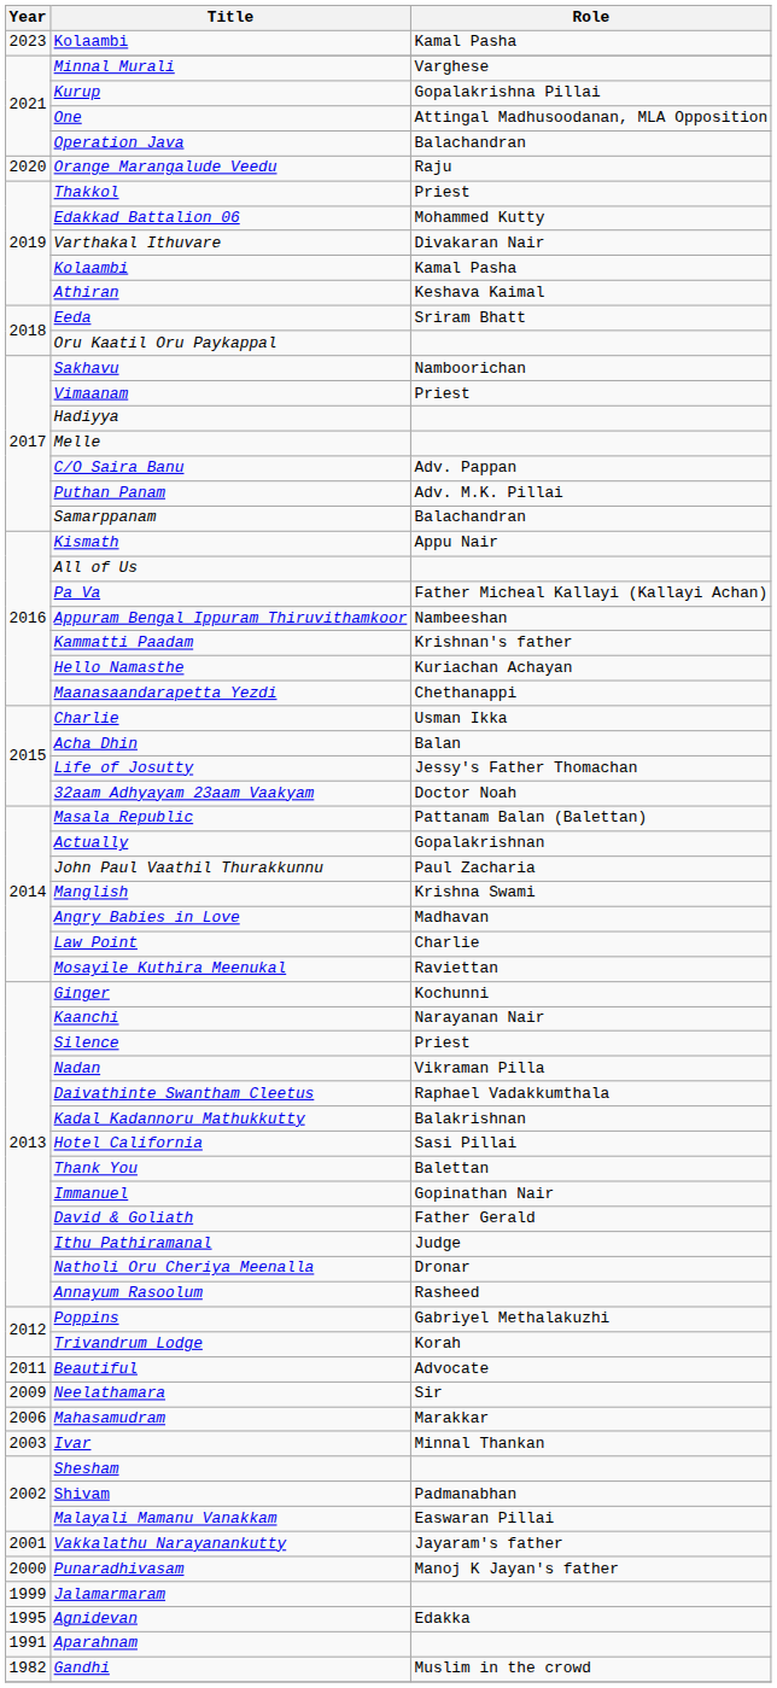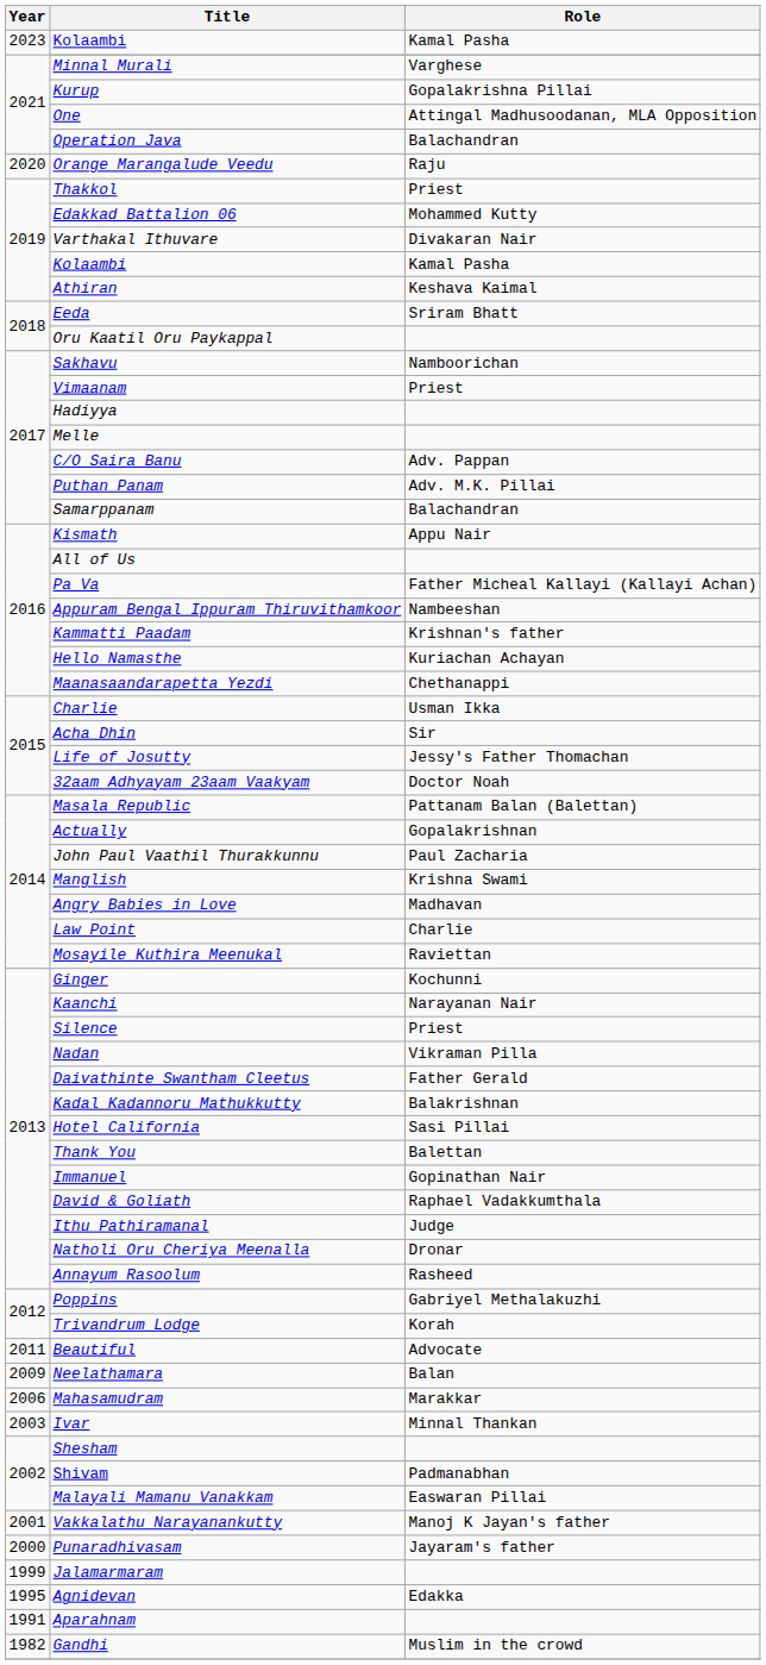 <table class="wikitable" style="font-size: 95%;">
 <tr>
 <th>Year</th>
 <th>Title</th>
 <th>Role</th>
 </tr>
 <tr>
 <td>2023</td>
 <td><a href='#'>Kolaambi</a></td>
 <td>Kamal Pasha</td>
 </tr>
 <tr>
 <td rowspan="5">2021</td>
 </tr>
 <tr>
 <td><em><a href='#'>Minnal Murali</a></em></td>
 <td>Varghese</td>
 </tr>
 <tr>
 <td><em><a href='#'>Kurup</a></em></td>
 <td>Gopalakrishna Pillai</td>
 </tr>
 <tr>
 <td><em><a href='#'>One</a></em></td>
 <td>Attingal Madhusoodanan, MLA Opposition</td>
 </tr>
 <tr>
 <td><em><a href='#'>Operation Java</a></em></td>
 <td>Balachandran</td>
 </tr>
 <tr>
 <td>2020</td>
 <td><em><a href='#'>Orange Marangalude Veedu</a></em></td>
 <td>Raju</td>
 </tr>
 <tr>
 <td rowspan="5">2019</td>
 <td><em><a href='#'>Thakkol</a></em></td>
 <td>Priest</td>
 </tr>
 <tr>
 <td><em><a href='#'>Edakkad Battalion 06</a></em></td>
 <td>Mohammed Kutty</td>
 </tr>
 <tr>
 <td><em>Varthakal Ithuvare</em></td>
 <td>Divakaran Nair</td>
 </tr>
 <tr>
 <td><em><a href='#'>Kolaambi</a></em></td>
 <td>Kamal Pasha</td>
 </tr>
 <tr>
 <td><em><a href='#'>Athiran</a></em></td>
 <td>Keshava Kaimal</td>
 </tr>
 <tr>
 <td rowspan="2">2018</td>
 <td><em><a href='#'>Eeda</a></em></td>
 <td>Sriram Bhatt</td>
 </tr>
 <tr>
 <td><em>Oru Kaatil Oru Paykappal</em></td>
 </tr>
 <tr>
 <td rowspan="7">2017</td>
 <td><em><a href='#'>Sakhavu</a></em></td>
 <td>Namboorichan</td>
 </tr>
 <tr>
 <td><em><a href='#'>Vimaanam</a></em></td>
 <td>Priest</td>
 </tr>
 <tr>
 <td><em>Hadiyya</em></td>
 <td></td>
 </tr>
 <tr>
 <td><em>Melle</em></td>
 <td></td>
 </tr>
 <tr>
 <td><em><a href='#'>C/O Saira Banu</a></em></td>
 <td>Adv. Pappan</td>
 </tr>
 <tr>
 <td><em><a href='#'>Puthan Panam</a></em></td>
 <td>Adv. M.K. Pillai</td>
 </tr>
 <tr>
 <td><em>Samarppanam</em></td>
 <td>Balachandran</td>
 </tr>
 <tr>
 <td rowspan="7">2016</td>
 <td><em><a href='#'>Kismath</a></em></td>
 <td>Appu Nair</td>
 </tr>
 <tr>
 <td><em>All of Us</em></td>
 <td></td>
 </tr>
 <tr>
 <td><em><a href='#'>Pa Va</a></em></td>
 <td>Father Micheal Kallayi (Kallayi Achan)</td>
 </tr>
 <tr>
 <td><em><a href='#'>Appuram Bengal Ippuram Thiruvithamkoor</a></em></td>
 <td>Nambeeshan</td>
 </tr>
 <tr>
 <td><em><a href='#'>Kammatti Paadam</a></em></td>
 <td>Krishnan's father</td>
 </tr>
 <tr>
 <td><em><a href='#'>Hello Namasthe</a></em></td>
 <td>Kuriachan Achayan</td>
 </tr>
 <tr>
 <td><em><a href='#'>Maanasaandarapetta Yezdi</a></em></td>
 <td>Chethanappi</td>
 </tr>
 <tr>
 <td rowspan="4">2015</td>
 <td><em><a href='#'>Charlie</a></em></td>
 <td>Usman Ikka</td>
 </tr>
 <tr>
 <td><em><a href='#'>Acha Dhin</a></em></td>
-<td>Balan</td>
+<td>Sir</td>
 </tr>
 <tr>
 <td><em><a href='#'>Life of Josutty</a></em></td>
 <td>Jessy's Father Thomachan</td>
 </tr>
 <tr>
 <td><em><a href='#'>32aam Adhyayam 23aam Vaakyam</a></em></td>
 <td>Doctor Noah</td>
 </tr>
 <tr>
 <td rowspan="7">2014</td>
 <td><em><a href='#'>Masala Republic</a></em></td>
 <td>Pattanam Balan (Balettan)</td>
 </tr>
 <tr>
 <td><em><a href='#'>Actually</a></em></td>
 <td>Gopalakrishnan</td>
 </tr>
 <tr>
 <td><em>John Paul Vaathil Thurakkunnu</em></td>
 <td>Paul Zacharia</td>
 </tr>
 <tr>
 <td><em><a href='#'>Manglish</a></em></td>
 <td>Krishna Swami</td>
 </tr>
 <tr>
 <td><em><a href='#'>Angry Babies in Love</a></em></td>
 <td>Madhavan</td>
 </tr>
 <tr>
 <td><em><a href='#'>Law Point</a></em></td>
 <td>Charlie</td>
 </tr>
 <tr>
 <td><em><a href='#'>Mosayile Kuthira Meenukal</a></em></td>
 <td>Raviettan</td>
 </tr>
 <tr>
 <td rowspan="13">2013</td>
 <td><em><a href='#'>Ginger</a></em></td>
 <td>Kochunni</td>
 </tr>
 <tr>
 <td><em><a href='#'>Kaanchi</a></em></td>
 <td>Narayanan Nair</td>
 </tr>
 <tr>
 <td><em><a href='#'>Silence</a></em></td>
 <td>Priest</td>
 </tr>
 <tr>
 <td><em><a href='#'>Nadan</a></em></td>
 <td>Vikraman Pilla</td>
 </tr>
 <tr>
 <td><em><a href='#'>Daivathinte Swantham Cleetus</a></em></td>
-<td>Raphael Vadakkumthala</td>
+<td>Father Gerald</td>
 </tr>
 <tr>
 <td><em><a href='#'>Kadal Kadannoru Mathukkutty</a></em></td>
 <td>Balakrishnan</td>
 </tr>
 <tr>
 <td><em><a href='#'>Hotel California</a></em></td>
 <td>Sasi Pillai</td>
 </tr>
 <tr>
 <td><em><a href='#'>Thank You</a></em></td>
 <td>Balettan</td>
 </tr>
 <tr>
 <td><em><a href='#'>Immanuel</a></em></td>
 <td>Gopinathan Nair</td>
 </tr>
 <tr>
 <td><em><a href='#'>David & Goliath</a></em></td>
-<td>Father Gerald</td>
+<td>Raphael Vadakkumthala</td>
 </tr>
 <tr>
 <td><em><a href='#'>Ithu Pathiramanal</a></em></td>
 <td>Judge</td>
 </tr>
 <tr>
 <td><em><a href='#'>Natholi Oru Cheriya Meenalla</a></em></td>
 <td>Dronar</td>
 </tr>
 <tr>
 <td><em><a href='#'>Annayum Rasoolum</a></em></td>
 <td>Rasheed</td>
 </tr>
 <tr>
 <td rowspan="2">2012</td>
 <td><em><a href='#'>Poppins</a></em></td>
 <td>Gabriyel Methalakuzhi</td>
 </tr>
 <tr>
 <td><em><a href='#'>Trivandrum Lodge</a></em></td>
 <td>Korah</td>
 </tr>
 <tr>
 <td rowspan="1">2011</td>
 <td><em><a href='#'>Beautiful</a></em></td>
 <td>Advocate</td>
 </tr>
 <tr>
 <td rowspan="1">2009</td>
 <td><em><a href='#'>Neelathamara</a></em></td>
-<td>Sir</td>
+<td>Balan</td>
 </tr>
 <tr>
 <td rowspan="1">2006</td>
 <td><em><a href='#'>Mahasamudram</a></em></td>
 <td>Marakkar</td>
 </tr>
 <tr>
 <td rowspan="1">2003</td>
 <td><em><a href='#'>Ivar</a></em></td>
 <td>Minnal Thankan</td>
 </tr>
 <tr>
 <td rowspan="3">2002</td>
 <td><em><a href='#'>Shesham</a></em></td>
 <td></td>
 </tr>
 <tr>
 <td><em><a href='#'></em>Shivam<em></a> </em></td>
 <td>Padmanabhan</td>
 </tr>
 <tr>
 <td><em><a href='#'>Malayali Mamanu Vanakkam</a></em></td>
 <td>Easwaran Pillai</td>
 </tr>
 <tr>
 <td rowspan="1">2001</td>
 <td><em><a href='#'>Vakkalathu Narayanankutty</a></em></td>
-<td>Jayaram's father</td>
+<td>Manoj K Jayan's father</td>
 </tr>
 <tr>
 <td rowspan="1">2000</td>
 <td><em><a href='#'>Punaradhivasam</a></em></td>
-<td>Manoj K Jayan's father</td>
+<td>Jayaram's father</td>
 </tr>
 <tr>
 <td rowspan="1">1999</td>
 <td><em><a href='#'>Jalamarmaram</a></em></td>
 <td></td>
 </tr>
 <tr>
 <td rowspan="1">1995</td>
 <td><em><a href='#'>Agnidevan</a></em></td>
 <td>Edakka</td>
 </tr>
 <tr>
 <td rowspan="1">1991</td>
 <td><em><a href='#'>Aparahnam</a></em></td>
 <td></td>
 </tr>
 <tr>
 <td rowspan="1">1982</td>
 <td><em><a href='#'>Gandhi</a></em></td>
 <td>Muslim in the crowd</td>
 </tr>
 <tr>
 </tr>
 </table>
